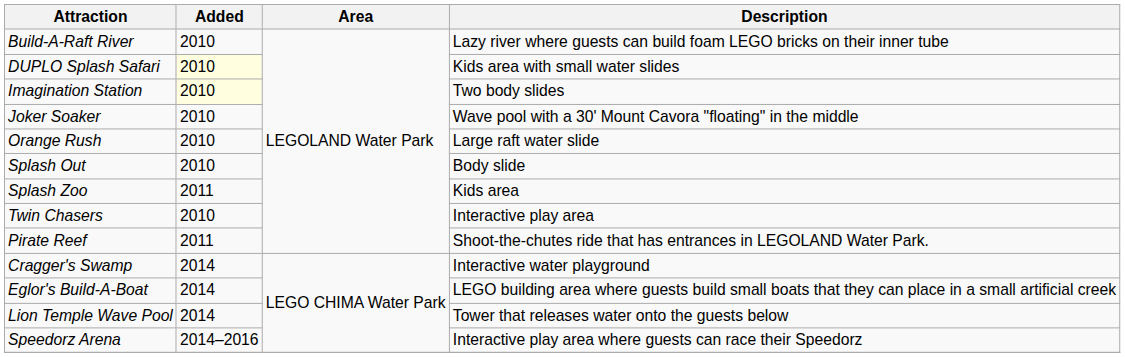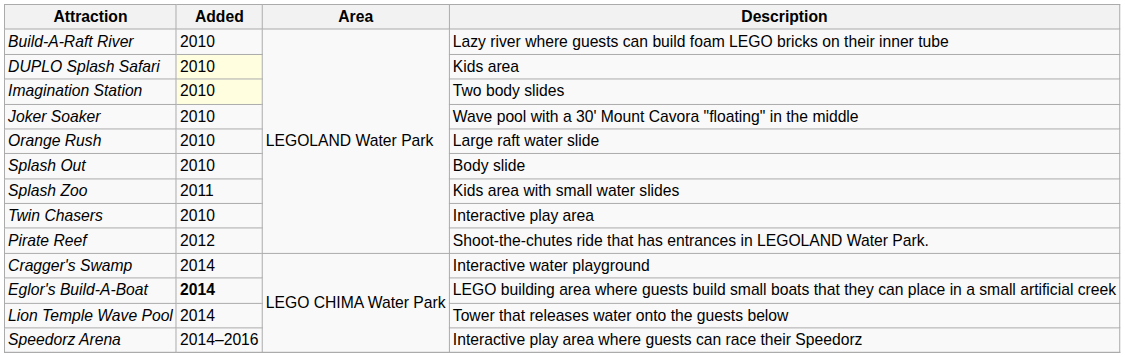 <table class="wikitable sortable">
 <tr>
 <th scope="col">Attraction</th>
 <th scope="col">Added</th>
 <th scope="col">Area</th>
 <th scope="col" class="unsortable">Description</th>
 </tr>
 <tr>
 <td><em>Build-A-Raft River</em></td>
 <td>2010</td>
 <td rowspan="9">LEGOLAND Water Park</td>
 <td>Lazy river where guests can build foam LEGO bricks on their inner tube</td>
 </tr>
 <tr>
 <td><em>DUPLO Splash Safari</em></td>
 <td style="background: lightyellow;">2010</td>
-<td>Kids area with small water slides</td>
+<td>Kids area</td>
 </tr>
 <tr>
 <td><em>Imagination Station</em></td>
 <td style="background: lightyellow;">2010</td>
 <td>Two body slides</td>
 </tr>
 <tr>
 <td><em>Joker Soaker</em></td>
 <td>2010</td>
 <td>Wave pool with a 30' Mount Cavora "floating" in the middle</td>
 </tr>
 <tr>
 <td><em>Orange Rush</em></td>
 <td>2010</td>
 <td>Large raft water slide</td>
 </tr>
 <tr>
 <td><em>Splash Out</em></td>
 <td>2010</td>
 <td>Body slide</td>
 </tr>
 <tr>
 <td><em>Splash Zoo</em></td>
 <td>2011</td>
-<td>Kids area</td>
+<td>Kids area with small water slides</td>
 </tr>
 <tr>
 <td><em>Twin Chasers</em></td>
 <td>2010</td>
 <td>Interactive play area</td>
 </tr>
 <tr>
 <td><em>Pirate Reef</em></td>
-<td>2011</td>
+<td>2012</td>
 <td>Shoot-the-chutes ride that has entrances in LEGOLAND Water Park.</td>
 </tr>
 <tr>
 <td><em>Cragger's Swamp</em></td>
 <td>2014</td>
 <td rowspan="4">LEGO CHIMA Water Park</td>
 <td>Interactive water playground</td>
 </tr>
 <tr>
 <td><em>Eglor's Build-A-Boat</em></td>
-<td>2014</td>
+<td><strong>2014</strong></td>
 <td>LEGO building area where guests build small boats that they can place in a small artificial creek</td>
 </tr>
 <tr>
 <td><em>Lion Temple Wave Pool</em></td>
 <td>2014</td>
 <td>Tower that releases water onto the guests below</td>
 </tr>
 <tr>
 <td><em>Speedorz Arena</em></td>
 <td>2014–2016</td>
 <td>Interactive play area where guests can race their Speedorz</td>
 </tr>
 <tr>
 </tr>
 </table>
